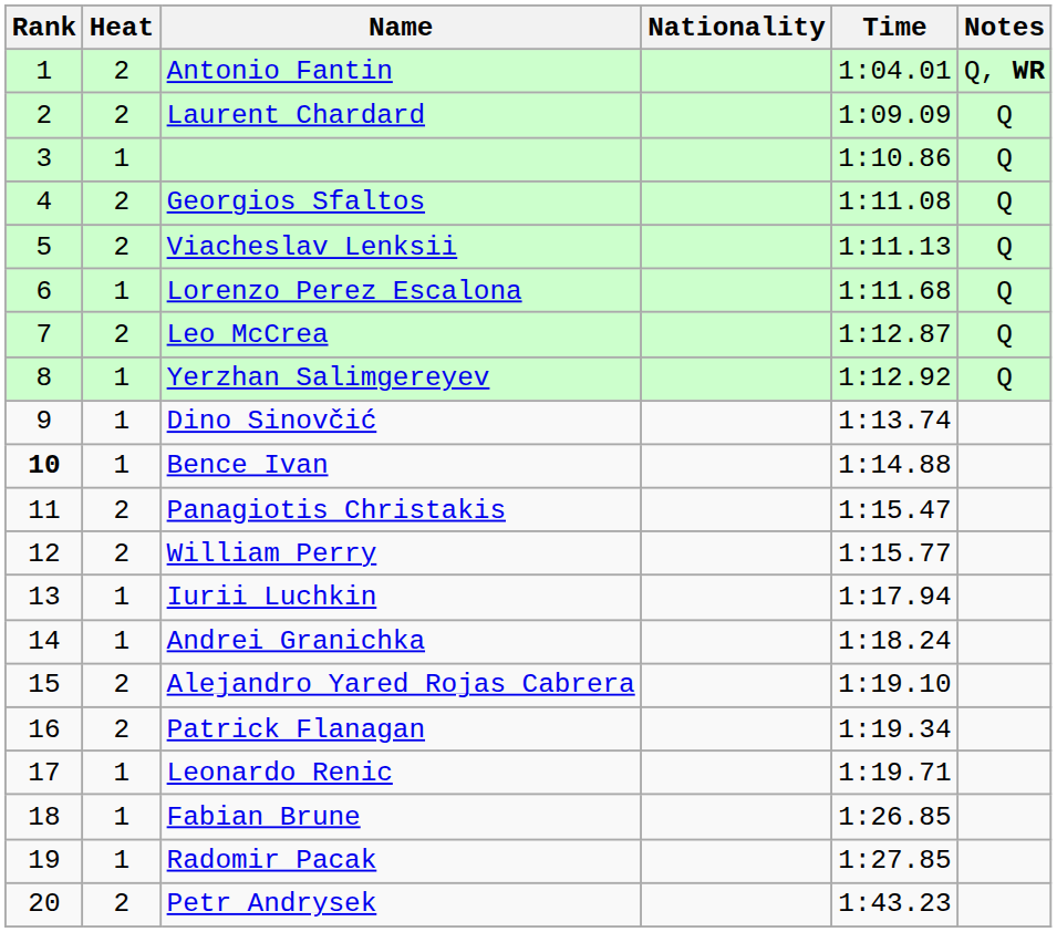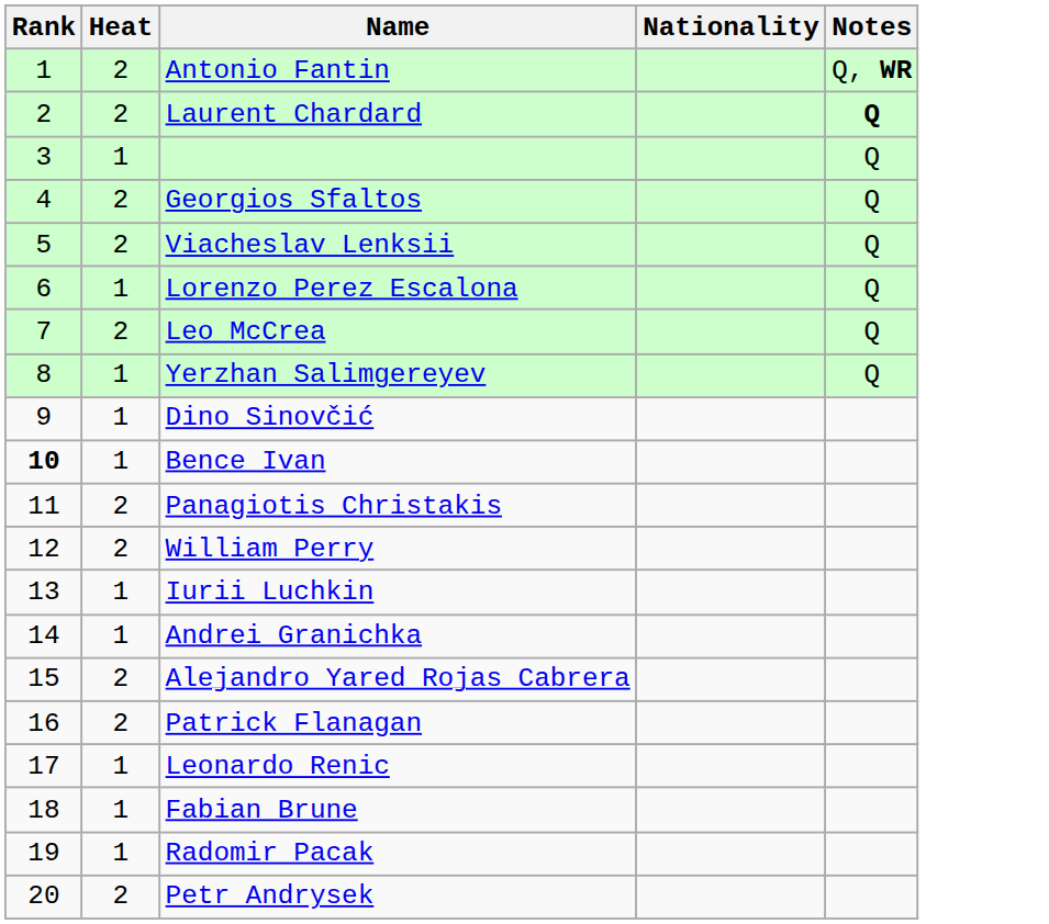 <table class="wikitable sortable" style="text-align:center">
 <tr>
 <th>Rank</th>
 <th>Heat</th>
 <th>Name</th>
 <th>Nationality</th>
-<th>Time</th>
 <th>Notes</th>
 </tr>
 <tr bgcolor=ccffcc>
 <td>1</td>
 <td>2</td>
 <td align=left><a href='#'>Antonio Fantin</a></td>
 <td align=left></td>
-<td>1:04.01</td>
 <td>Q, <strong>WR</strong></td>
 </tr>
 <tr bgcolor=ccffcc>
 <td>2</td>
 <td>2</td>
 <td align=left><a href='#'>Laurent Chardard</a></td>
 <td align=left></td>
-<td>1:09.09</td>
-<td>Q</td>
+<td><strong>Q</strong></td>
 </tr>
 <tr bgcolor=ccffcc>
 <td>3</td>
 <td>1</td>
 <td align=left></td>
 <td align=left></td>
-<td>1:10.86</td>
 <td>Q</td>
 </tr>
 <tr bgcolor=ccffcc>
 <td>4</td>
 <td>2</td>
 <td align=left><a href='#'>Georgios Sfaltos</a></td>
 <td align=left></td>
-<td>1:11.08</td>
 <td>Q</td>
 </tr>
 <tr bgcolor=ccffcc>
 <td>5</td>
 <td>2</td>
 <td align=left><a href='#'>Viacheslav Lenksii</a></td>
 <td align=left></td>
-<td>1:11.13</td>
 <td>Q</td>
 </tr>
 <tr bgcolor=ccffcc>
 <td>6</td>
 <td>1</td>
 <td align=left><a href='#'>Lorenzo Perez Escalona</a></td>
 <td align=left></td>
-<td>1:11.68</td>
 <td>Q</td>
 </tr>
 <tr bgcolor=ccffcc>
 <td>7</td>
 <td>2</td>
 <td align=left><a href='#'>Leo McCrea</a></td>
 <td align=left></td>
-<td>1:12.87</td>
 <td>Q</td>
 </tr>
 <tr bgcolor=ccffcc>
 <td>8</td>
 <td>1</td>
 <td align=left><a href='#'>Yerzhan Salimgereyev</a></td>
 <td align=left></td>
-<td>1:12.92</td>
 <td>Q</td>
 </tr>
 <tr>
 <td>9</td>
 <td>1</td>
 <td align=left><a href='#'>Dino Sinovčić</a></td>
 <td align=left></td>
-<td>1:13.74</td>
 <td></td>
 </tr>
 <tr>
 <td><strong>10</strong></td>
 <td>1</td>
 <td align=left><a href='#'>Bence Ivan</a></td>
 <td align=left></td>
-<td>1:14.88</td>
 <td></td>
 </tr>
 <tr>
 <td>11</td>
 <td>2</td>
 <td align=left><a href='#'>Panagiotis Christakis</a></td>
 <td align=left></td>
-<td>1:15.47</td>
 <td></td>
 </tr>
 <tr>
 <td>12</td>
 <td>2</td>
 <td align=left><a href='#'>William Perry</a></td>
 <td align=left></td>
-<td>1:15.77</td>
 <td></td>
 </tr>
 <tr>
 <td>13</td>
 <td>1</td>
 <td align=left><a href='#'>Iurii Luchkin</a></td>
 <td align=left></td>
-<td>1:17.94</td>
 <td></td>
 </tr>
 <tr>
 <td>14</td>
 <td>1</td>
 <td align=left><a href='#'>Andrei Granichka</a></td>
 <td align=left></td>
-<td>1:18.24</td>
 <td></td>
 </tr>
 <tr>
 <td>15</td>
 <td>2</td>
 <td align=left><a href='#'>Alejandro Yared Rojas Cabrera</a></td>
 <td align=left></td>
-<td>1:19.10</td>
 <td></td>
 </tr>
 <tr>
 <td>16</td>
 <td>2</td>
 <td align=left><a href='#'>Patrick Flanagan</a></td>
 <td align=left></td>
-<td>1:19.34</td>
 <td></td>
 </tr>
 <tr>
 <td>17</td>
 <td>1</td>
 <td align=left><a href='#'>Leonardo Renic</a></td>
 <td align=left></td>
-<td>1:19.71</td>
 <td></td>
 </tr>
 <tr>
 <td>18</td>
 <td>1</td>
 <td align=left><a href='#'>Fabian Brune</a></td>
 <td align=left></td>
-<td>1:26.85</td>
 <td></td>
 </tr>
 <tr>
 <td>19</td>
 <td>1</td>
 <td align=left><a href='#'>Radomir Pacak</a></td>
 <td align=left></td>
-<td>1:27.85</td>
 <td></td>
 </tr>
 <tr>
 <td>20</td>
 <td>2</td>
 <td align=left><a href='#'>Petr Andrysek</a></td>
 <td align=left></td>
-<td>1:43.23</td>
 <td></td>
 </tr>
 </table>
